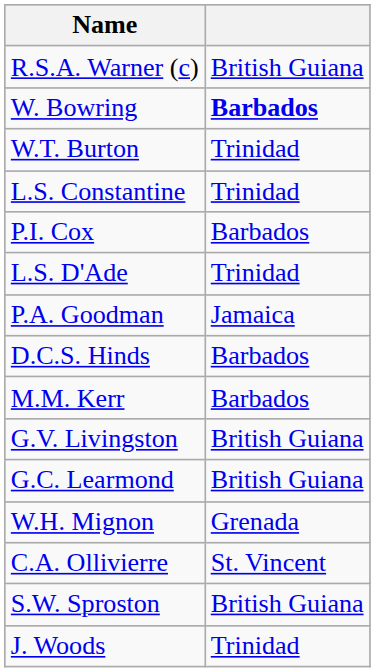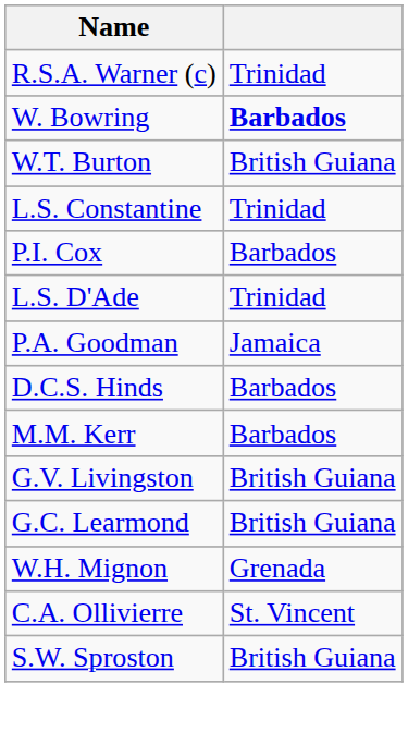 <table class="wikitable">
 <tr>
 <th>Name</th>
 <th></th>
 </tr>
 <tr>
 <td><a href='#'>R.S.A. Warner</a> (<a href='#'>c</a>)</td>
-<td><a href='#'>British Guiana</a></td>
+<td><a href='#'>Trinidad</a></td>
 </tr>
 <tr>
 <td><a href='#'>W. Bowring</a></td>
 <td><strong><a href='#'>Barbados</a></strong></td>
 </tr>
 <tr>
 <td><a href='#'>W.T. Burton</a></td>
-<td><a href='#'>Trinidad</a></td>
+<td><a href='#'>British Guiana</a></td>
 </tr>
 <tr>
 <td><a href='#'>L.S. Constantine</a></td>
 <td><a href='#'>Trinidad</a></td>
 </tr>
 <tr>
 <td><a href='#'>P.I. Cox</a></td>
 <td><a href='#'>Barbados</a></td>
 </tr>
 <tr>
 <td><a href='#'>L.S. D'Ade</a></td>
 <td><a href='#'>Trinidad</a></td>
 </tr>
 <tr>
 <td><a href='#'>P.A. Goodman</a></td>
 <td><a href='#'>Jamaica</a></td>
 </tr>
 <tr>
 <td><a href='#'>D.C.S. Hinds</a></td>
 <td><a href='#'>Barbados</a></td>
 </tr>
 <tr>
 <td><a href='#'>M.M. Kerr</a></td>
 <td><a href='#'>Barbados</a></td>
 </tr>
 <tr>
 <td><a href='#'>G.V. Livingston</a></td>
 <td><a href='#'>British Guiana</a></td>
 </tr>
 <tr>
 <td><a href='#'>G.C. Learmond</a></td>
 <td><a href='#'>British Guiana</a></td>
 </tr>
 <tr>
 <td><a href='#'>W.H. Mignon</a></td>
 <td><a href='#'>Grenada</a></td>
 </tr>
 <tr>
 <td><a href='#'>C.A. Ollivierre</a></td>
 <td><a href='#'>St. Vincent</a></td>
 </tr>
 <tr>
 <td><a href='#'>S.W. Sproston</a></td>
 <td><a href='#'>British Guiana</a></td>
 </tr>
-<tr>
-<td><a href='#'>J. Woods</a></td>
-<td><a href='#'>Trinidad</a></td>
-</tr>
 </table>
